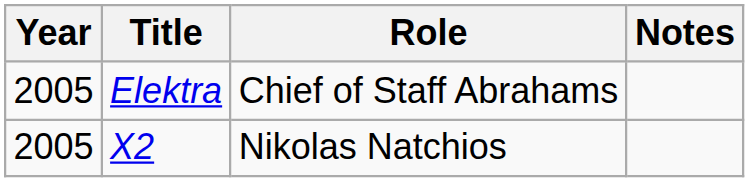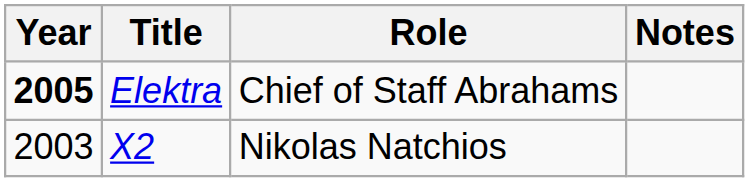 <table class="wikitable sortable">
 <tr>
 <th>Year</th>
 <th>Title</th>
 <th>Role</th>
 <th class="unsortable">Notes</th>
 </tr>
 <tr>
-<td>2005</td>
+<td><strong>2005</strong></td>
 <td><em><a href='#'>Elektra</a></em></td>
 <td>Chief of Staff Abrahams</td>
 <td></td>
 </tr>
 <tr>
-<td>2005</td>
+<td>2003</td>
 <td><em><a href='#'>X2</a></em></td>
 <td>Nikolas Natchios</td>
 <td></td>
 </tr>
 </table>
